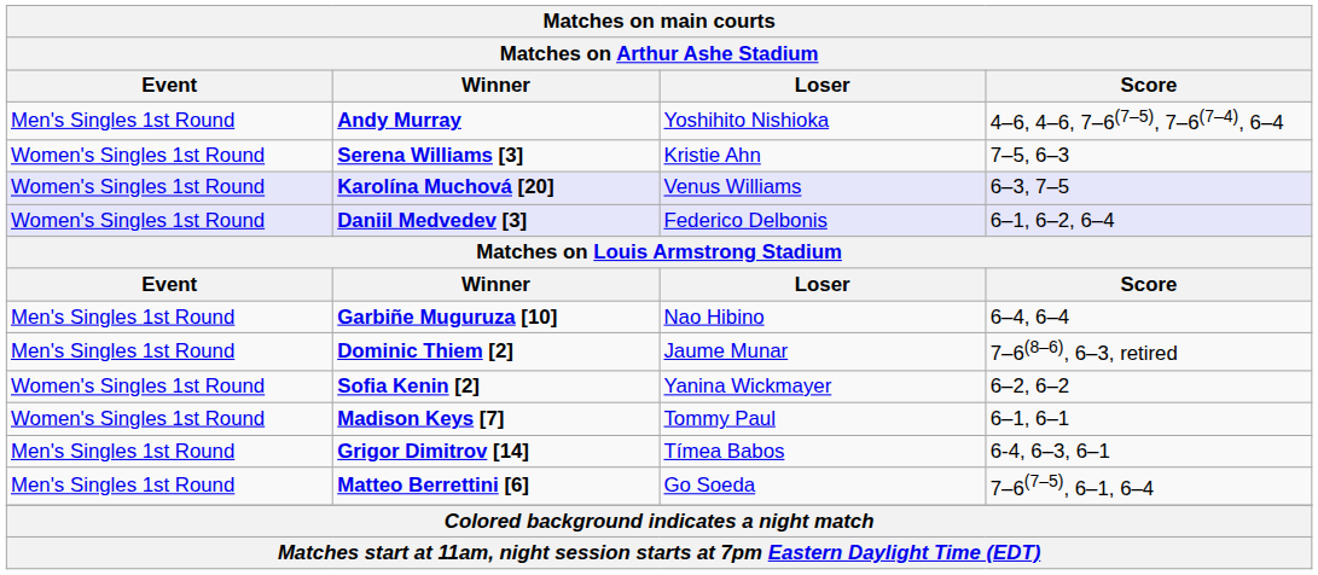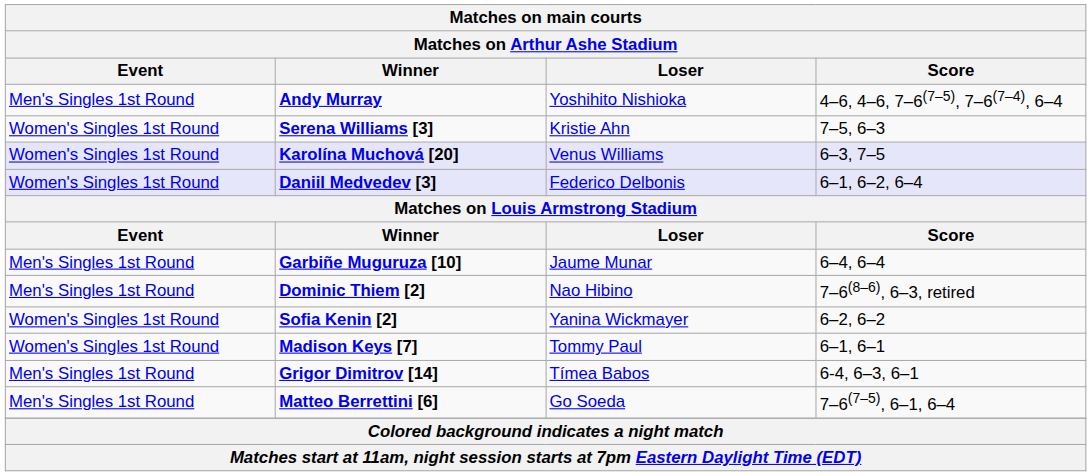 <table class="wikitable" style="margin:auto;">
 <tr>
 <th colspan="4" style="white-space:nowrap;">Matches on main courts</th>
 </tr>
 <tr>
 <th colspan="4"><strong>Matches on <a href='#'>Arthur Ashe Stadium</a></strong></th>
 </tr>
 <tr>
 <th width=250>Event</th>
 <th width=250>Winner</th>
 <th width=250>Loser</th>
 <th width=250>Score</th>
 </tr>
 <tr>
 <td><a href='#'>Men's Singles 1st Round</a></td>
 <td><strong> <a href='#'>Andy Murray</a></strong></td>
 <td> <a href='#'>Yoshihito Nishioka</a></td>
 <td>4–6, 4–6, 7–6<sup>(7–5)</sup>, 7–6<sup>(7–4)</sup>, 6–4</td>
 </tr>
 <tr>
 <td><a href='#'>Women's Singles 1st Round</a></td>
 <td><strong> <a href='#'>Serena Williams</a> [3]</strong></td>
 <td> <a href='#'>Kristie Ahn</a></td>
 <td>7–5, 6–3</td>
 </tr>
 <tr bgcolor=lavender>
 <td><a href='#'>Women's Singles 1st Round</a></td>
 <td><strong> <a href='#'>Karolína Muchová</a> [20]</strong></td>
 <td> <a href='#'>Venus Williams</a></td>
 <td>6–3, 7–5</td>
 </tr>
 <tr bgcolor="lavender">
 <td><a href='#'>Women's Singles 1st Round</a></td>
 <td><strong> <a href='#'>Daniil Medvedev</a> [3]</strong></td>
 <td> <a href='#'>Federico Delbonis</a></td>
 <td>6–1, 6–2, 6–4</td>
 </tr>
 <tr>
 <th colspan="4"><strong>Matches on <a href='#'>Louis Armstrong Stadium</a></strong></th>
 </tr>
 <tr>
 <th width=250>Event</th>
 <th width=250>Winner</th>
 <th width=250>Loser</th>
 <th width=250>Score</th>
 </tr>
 <tr>
 <td><a href='#'>Men's Singles 1st Round</a></td>
 <td><strong> <a href='#'>Garbiñe Muguruza</a> [10]</strong></td>
-<td> <a href='#'>Nao Hibino</a></td>
+<td> <a href='#'>Jaume Munar</a></td>
 <td>6–4, 6–4</td>
 </tr>
 <tr>
 <td><a href='#'>Men's Singles 1st Round</a></td>
 <td><strong> <a href='#'>Dominic Thiem</a> [2]</strong></td>
-<td> <a href='#'>Jaume Munar</a></td>
+<td> <a href='#'>Nao Hibino</a></td>
 <td>7–6<sup>(8–6)</sup>, 6–3, retired</td>
 </tr>
 <tr>
 <td><a href='#'>Women's Singles 1st Round</a></td>
 <td><strong> <a href='#'>Sofia Kenin</a> [2]</strong></td>
 <td> <a href='#'>Yanina Wickmayer</a></td>
 <td>6–2, 6–2</td>
 </tr>
 <tr>
 <td><a href='#'>Women's Singles 1st Round</a></td>
 <td><strong> <a href='#'>Madison Keys</a> [7]</strong></td>
 <td> <a href='#'>Tommy Paul</a></td>
 <td>6–1, 6–1</td>
 </tr>
 <tr>
 <td><a href='#'>Men's Singles 1st Round</a></td>
 <td><strong> <a href='#'>Grigor Dimitrov</a> [14]</strong></td>
 <td> <a href='#'>Tímea Babos</a></td>
 <td>6-4, 6–3, 6–1</td>
 </tr>
 <tr>
 <td><a href='#'>Men's Singles 1st Round</a></td>
 <td><strong> <a href='#'>Matteo Berrettini</a> [6]</strong></td>
 <td> <a href='#'>Go Soeda</a></td>
 <td>7–6<sup>(7–5)</sup>, 6–1, 6–4</td>
 </tr>
 <tr>
 </tr>
 <tr>
 <th colspan=4><em>Colored background indicates a night match</em></th>
 </tr>
 <tr>
 <th colspan=4><em>Matches start at 11am, night session starts at 7pm <a href='#'>Eastern Daylight Time (EDT)</a></em></th>
 </tr>
 </table>
